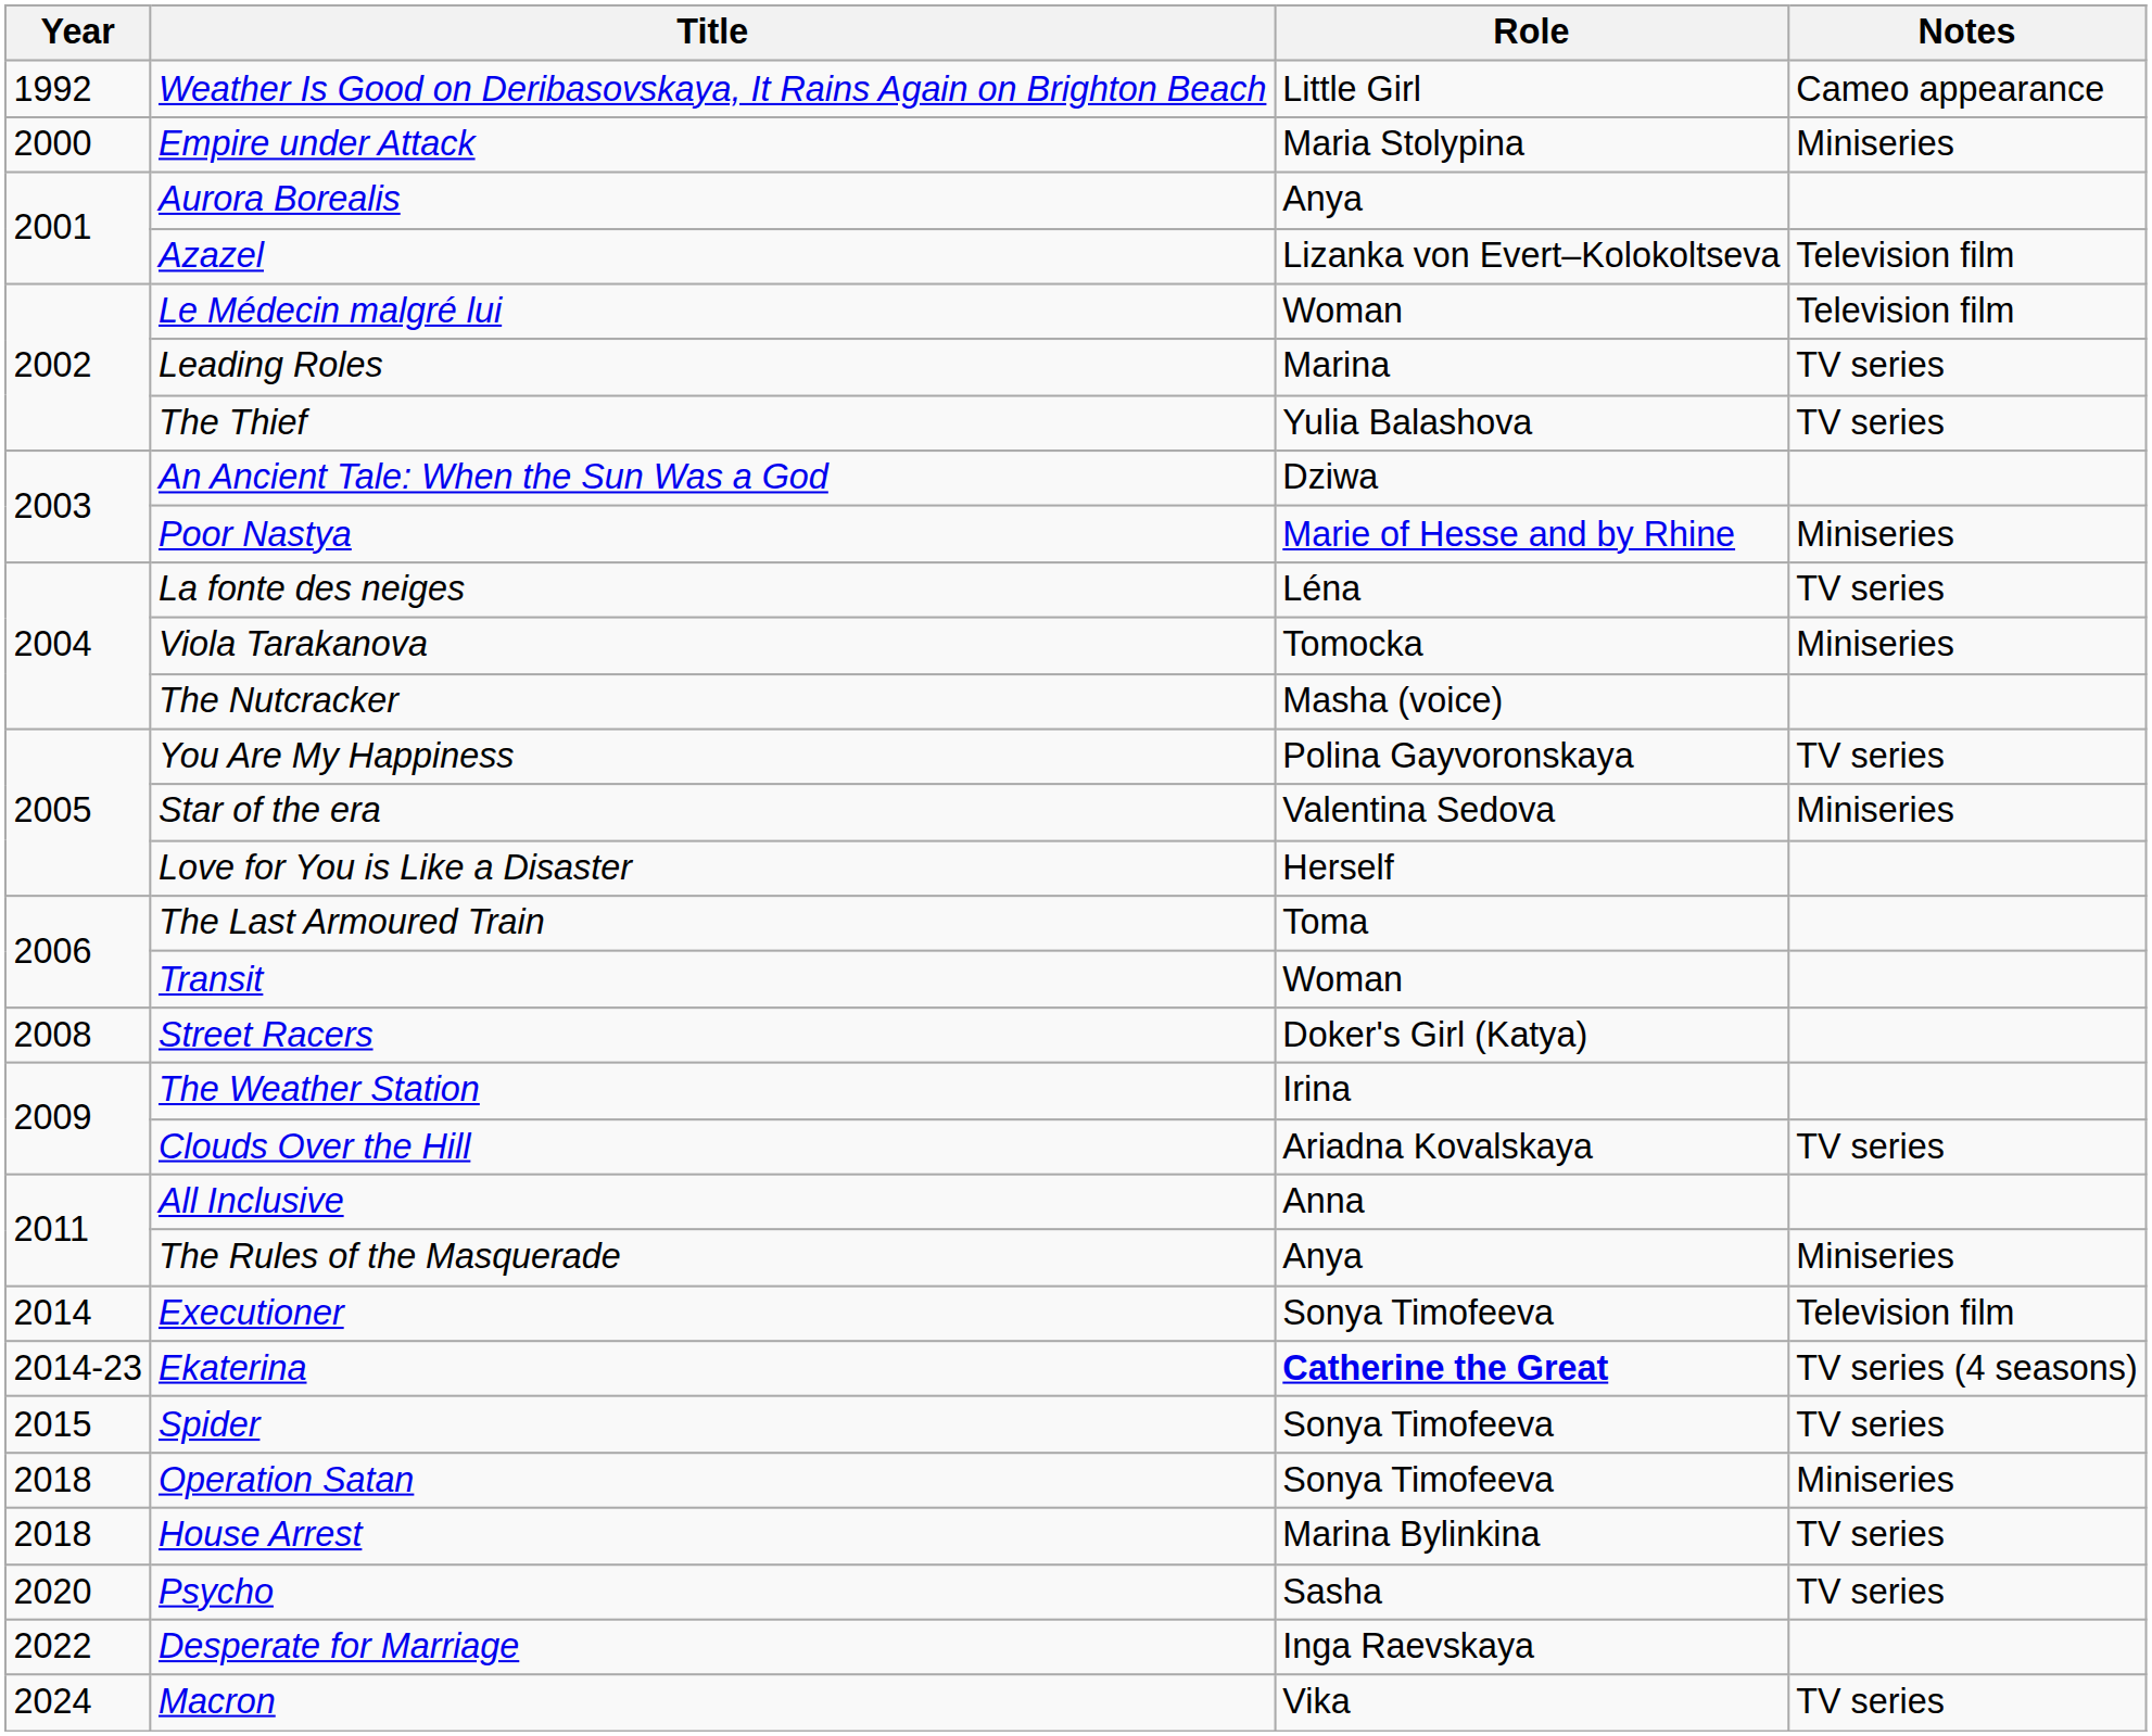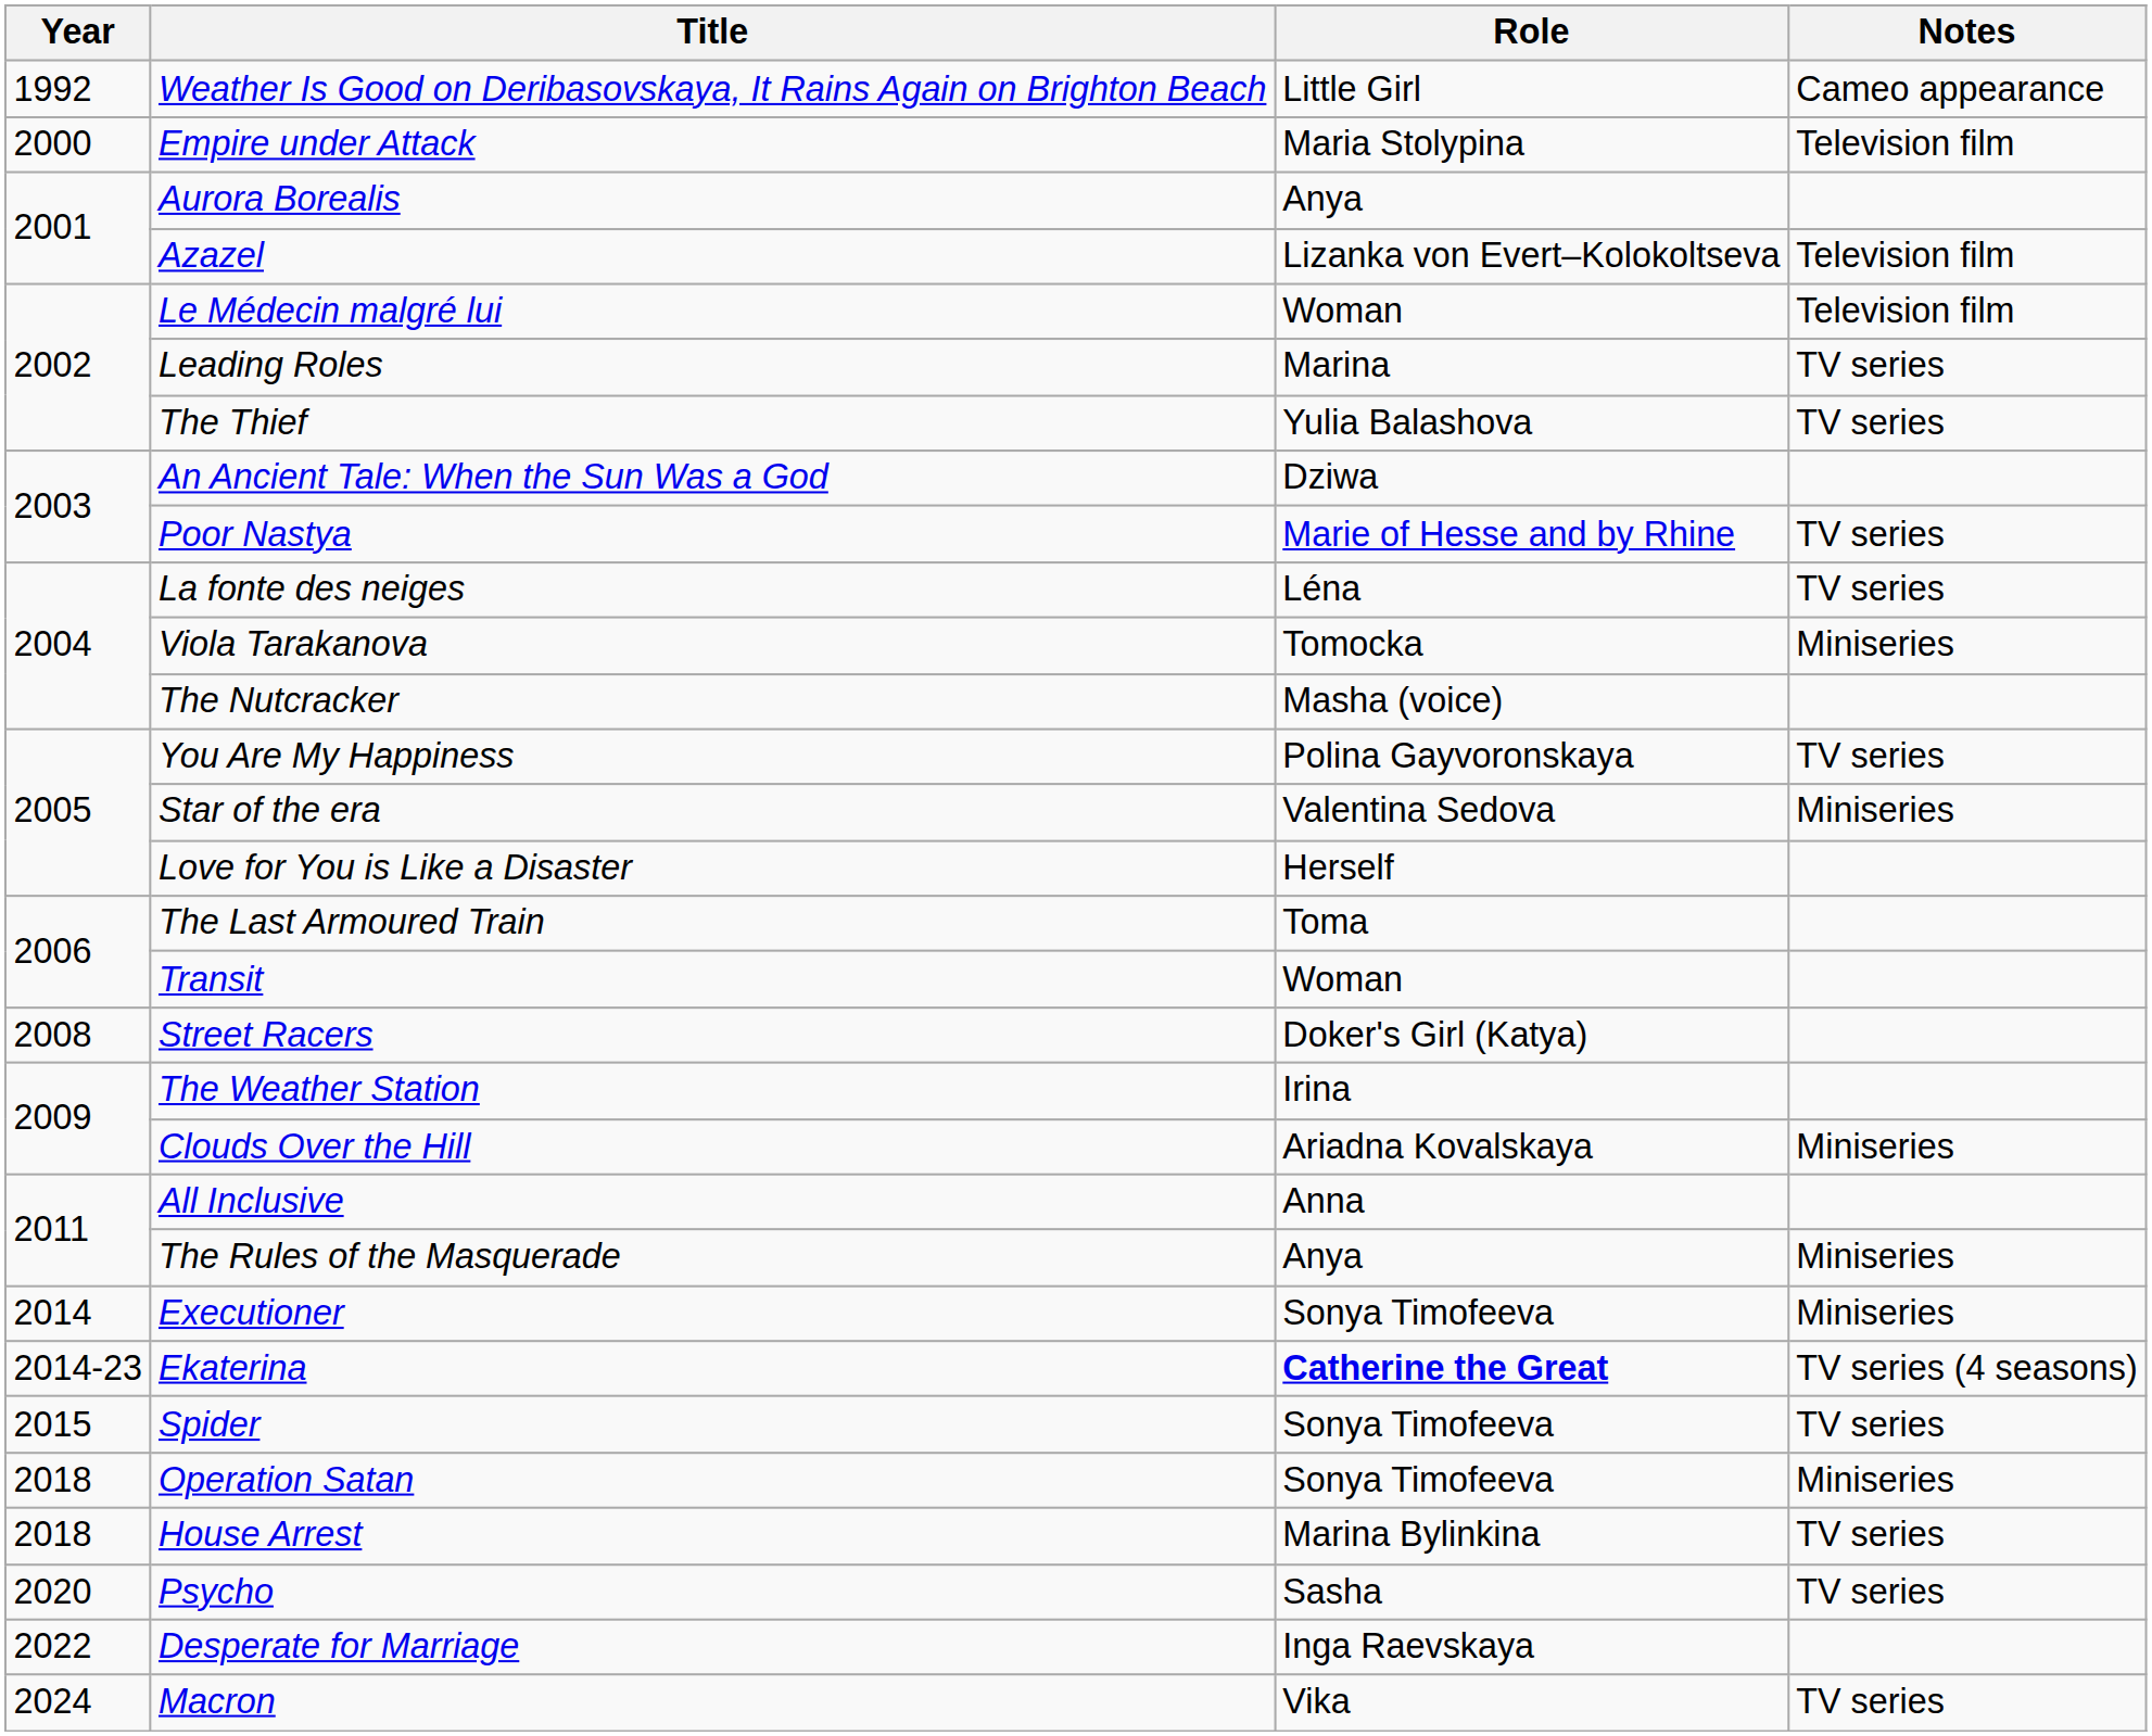 <table class="wikitable sortable">
 <tr>
 <th>Year</th>
 <th>Title</th>
 <th>Role</th>
 <th>Notes</th>
 </tr>
 <tr>
 <td>1992</td>
 <td><em><a href='#'>Weather Is Good on Deribasovskaya, It Rains Again on Brighton Beach</a></em></td>
 <td>Little Girl</td>
 <td>Cameo appearance</td>
 </tr>
 <tr>
 <td>2000</td>
 <td><em><a href='#'>Empire under Attack</a></em></td>
 <td>Maria Stolypina</td>
-<td>Miniseries</td>
+<td>Television film</td>
 </tr>
 <tr>
 <td rowspan=2>2001</td>
 <td><em><a href='#'>Aurora Borealis</a></em></td>
 <td>Anya</td>
 <td></td>
 </tr>
 <tr>
 <td><em><a href='#'>Azazel</a></em></td>
 <td>Lizanka von Evert–Kolokoltseva</td>
 <td>Television film</td>
 </tr>
 <tr>
 <td rowspan=3>2002</td>
 <td><em><a href='#'>Le Médecin malgré lui</a></em></td>
 <td>Woman</td>
 <td>Television film</td>
 </tr>
 <tr>
 <td><em>Leading Roles</em></td>
 <td>Marina</td>
 <td>TV series</td>
 </tr>
 <tr>
 <td><em>The Thief</em></td>
 <td>Yulia Balashova</td>
 <td>TV series</td>
 </tr>
 <tr>
 <td rowspan=2>2003</td>
 <td><em><a href='#'>An Ancient Tale: When the Sun Was a God</a></em></td>
 <td>Dziwa</td>
 <td></td>
 </tr>
 <tr>
 <td><em><a href='#'>Poor Nastya</a></em></td>
 <td><a href='#'>Marie of Hesse and by Rhine</a></td>
-<td>Miniseries</td>
+<td>TV series</td>
 </tr>
 <tr>
 <td rowspan=3>2004</td>
 <td><em>La fonte des neiges</em></td>
 <td>Léna</td>
 <td>TV series</td>
 </tr>
 <tr>
 <td><em>Viola Tarakanova</em></td>
 <td>Tomocka</td>
 <td>Miniseries</td>
 </tr>
 <tr>
 <td><em>The Nutcracker</em></td>
 <td>Masha (voice)</td>
 <td></td>
 </tr>
 <tr>
 <td rowspan=3>2005</td>
 <td><em>You Are My Happiness</em></td>
 <td>Polina Gayvoronskaya</td>
 <td>TV series</td>
 </tr>
 <tr>
 <td><em>Star of the era</em></td>
 <td>Valentina Sedova</td>
 <td>Miniseries</td>
 </tr>
 <tr>
 <td><em>Love for You is Like a Disaster</em></td>
 <td>Herself</td>
 <td></td>
 </tr>
 <tr>
 <td rowspan=2>2006</td>
 <td><em>The Last Armoured Train</em></td>
 <td>Toma</td>
 <td></td>
 </tr>
 <tr>
 <td><em><a href='#'>Transit</a></em></td>
 <td>Woman</td>
 <td></td>
 </tr>
 <tr>
 <td>2008</td>
 <td><em><a href='#'>Street Racers</a></em></td>
 <td>Doker's Girl (Katya)</td>
 <td></td>
 </tr>
 <tr>
 <td rowspan=2>2009</td>
 <td><em><a href='#'>The Weather Station</a></em></td>
 <td>Irina</td>
 <td></td>
 </tr>
 <tr>
 <td><em><a href='#'>Clouds Over the Hill</a></em></td>
 <td>Ariadna Kovalskaya</td>
-<td>TV series</td>
+<td>Miniseries</td>
 </tr>
 <tr>
 <td rowspan=2>2011</td>
 <td><em><a href='#'>All Inclusive</a></em></td>
 <td>Anna</td>
 <td></td>
 </tr>
 <tr>
 <td><em>The Rules of the Masquerade</em></td>
 <td>Anya</td>
 <td>Miniseries</td>
 </tr>
 <tr>
 <td rowspan=1>2014</td>
 <td><em><a href='#'>Executioner</a></em></td>
 <td>Sonya Timofeeva</td>
-<td>Television film</td>
+<td>Miniseries</td>
 </tr>
 <tr>
 <td rowspan=1>2014-23</td>
 <td><em><a href='#'>Ekaterina</a></em></td>
 <td><strong><a href='#'>Catherine the Great</a></strong></td>
 <td>TV series (4 seasons)</td>
 </tr>
 <tr>
 <td>2015</td>
 <td><em><a href='#'>Spider</a></em></td>
 <td>Sonya Timofeeva</td>
 <td>TV series</td>
 </tr>
 <tr>
 <td>2018</td>
 <td><em><a href='#'>Operation Satan</a></em></td>
 <td>Sonya Timofeeva</td>
 <td>Miniseries</td>
 </tr>
 <tr>
 <td>2018</td>
 <td><em><a href='#'>House Arrest</a></em></td>
 <td>Marina Bylinkina</td>
 <td>TV series</td>
 </tr>
 <tr>
 <td>2020</td>
 <td><em><a href='#'>Psycho</a></em></td>
 <td>Sasha</td>
 <td>TV series</td>
 </tr>
 <tr>
 <td>2022</td>
 <td><em><a href='#'>Desperate for Marriage</a></em></td>
 <td>Inga Raevskaya</td>
 <td></td>
 </tr>
 <tr>
 <td>2024</td>
 <td><em><a href='#'>Macron</a></em></td>
 <td>Vika</td>
 <td>TV series</td>
 </tr>
 <tr>
 </tr>
 </table>
